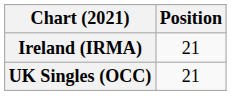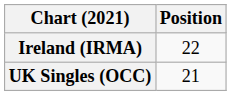 <table class="wikitable plainrowheaders" style="text-align:center">
 <tr>
 <th scope="col">Chart (2021)</th>
 <th scope="col">Position</th>
 </tr>
 <tr>
 <th scope="row">Ireland (IRMA)</th>
-<td>21</td>
+<td>22</td>
 </tr>
 <tr>
 <th scope="row">UK Singles (OCC)</th>
 <td>21</td>
 </tr>
 </table>
